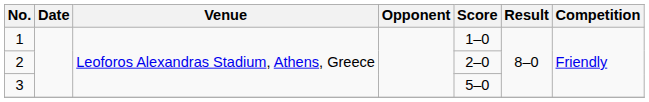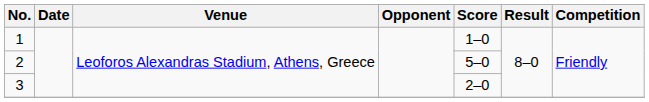 <table class="wikitable sortable">
 <tr>
 <th scope="col">No.</th>
 <th scope="col">Date</th>
 <th scope="col">Venue</th>
 <th scope="col">Opponent</th>
 <th scope="col">Score</th>
 <th scope="col">Result</th>
 <th scope="col">Competition</th>
 </tr>
 <tr>
 <td align="center">1</td>
 <td rowspan="3"></td>
 <td rowspan="3"><a href='#'>Leoforos Alexandras Stadium</a>, <a href='#'>Athens</a>, Greece</td>
 <td rowspan="3"></td>
 <td align="center">1–0</td>
 <td align="center" rowspan="3">8–0</td>
 <td rowspan="3"><a href='#'>Friendly</a></td>
 </tr>
 <tr>
 <td align="center">2</td>
-<td align=center>2–0</td>
+<td align="center">5–0</td>
 </tr>
 <tr>
 <td align="center">3</td>
-<td align="center">5–0</td>
+<td align=center>2–0</td>
 </tr>
 <tr>
 </tr>
 </table>
